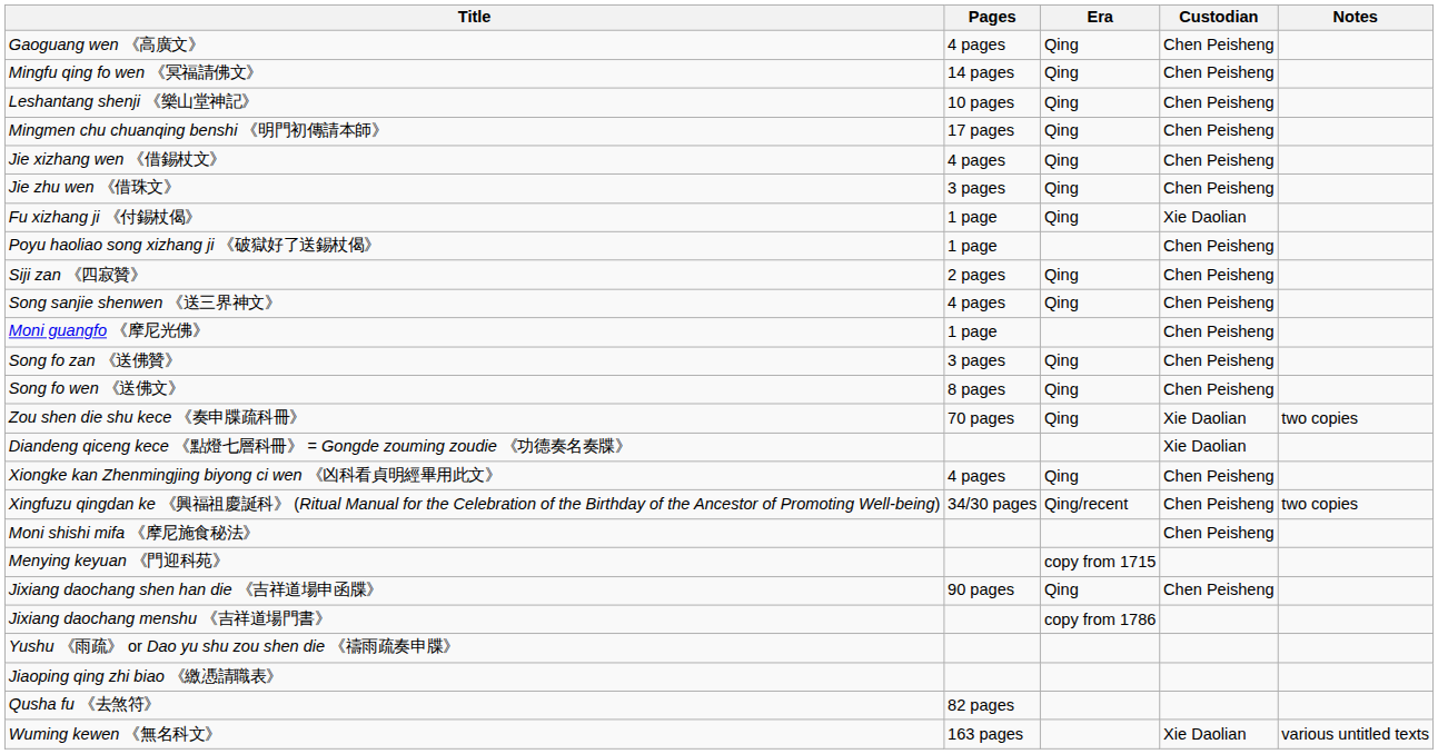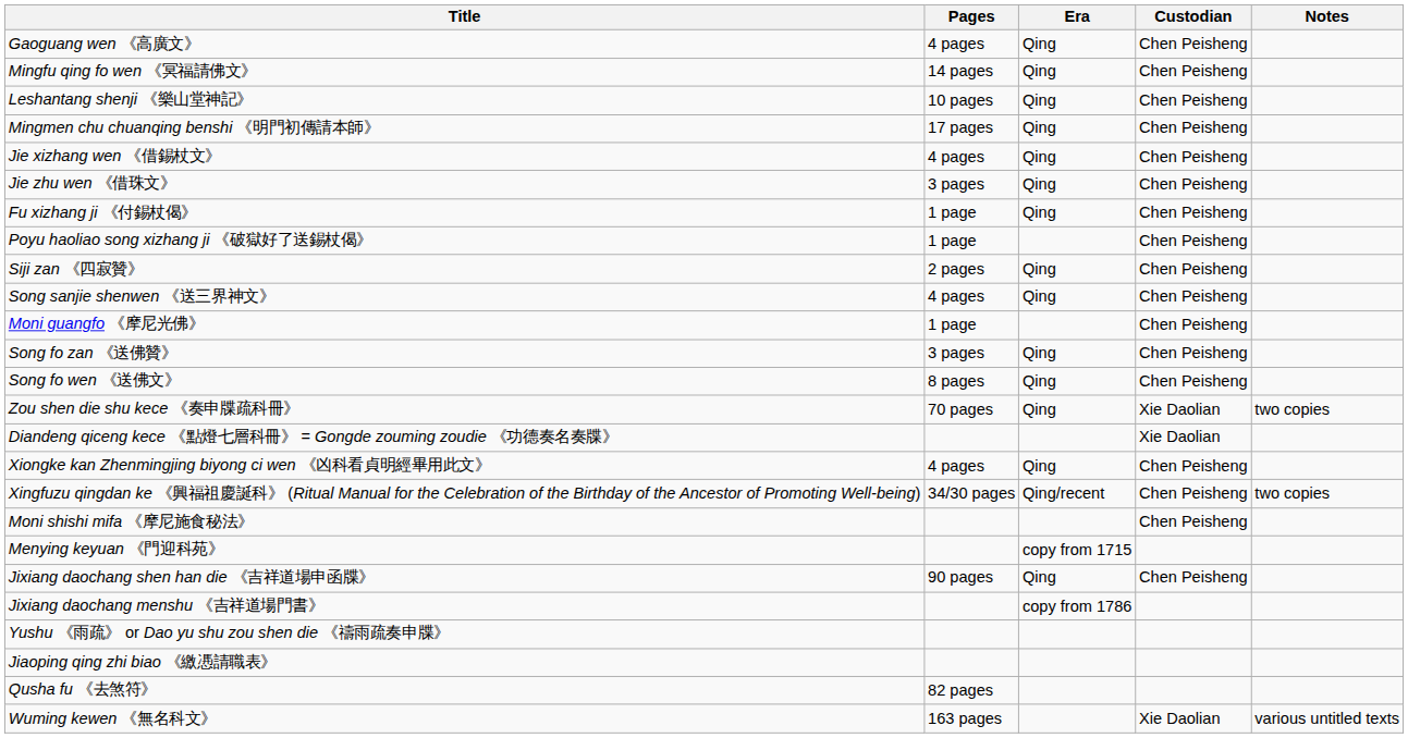 <table class="wikitable sortable">
 <tr>
 <th>Title</th>
 <th>Pages</th>
 <th>Era</th>
 <th>Custodian</th>
 <th>Notes</th>
 </tr>
 <tr>
 <td><em>Gaoguang wen</em> 《高廣文》</td>
 <td>4 pages</td>
 <td>Qing</td>
 <td>Chen Peisheng</td>
 <td></td>
 </tr>
 <tr>
 <td><em>Mingfu qing fo wen</em> 《冥福請佛文》</td>
 <td>14 pages</td>
 <td>Qing</td>
 <td>Chen Peisheng</td>
 <td></td>
 </tr>
 <tr>
 <td><em>Leshantang shenji</em> 《樂山堂神記》</td>
 <td>10 pages</td>
 <td>Qing</td>
 <td>Chen Peisheng</td>
 <td></td>
 </tr>
 <tr>
 <td><em>Mingmen chu chuanqing benshi</em> 《明門初傳請本師》</td>
 <td>17 pages</td>
 <td>Qing</td>
 <td>Chen Peisheng</td>
 <td></td>
 </tr>
 <tr>
 <td><em>Jie xizhang wen</em> 《借錫杖文》</td>
 <td>4 pages</td>
 <td>Qing</td>
 <td>Chen Peisheng</td>
 <td></td>
 </tr>
 <tr>
 <td><em>Jie zhu wen</em> 《借珠文》</td>
 <td>3 pages</td>
 <td>Qing</td>
 <td>Chen Peisheng</td>
 <td></td>
 </tr>
 <tr>
 <td><em>Fu xizhang ji</em> 《付錫杖偈》</td>
 <td>1 page</td>
 <td>Qing</td>
-<td>Xie Daolian</td>
+<td>Chen Peisheng</td>
 <td></td>
 </tr>
 <tr>
 <td><em>Poyu haoliao song xizhang ji</em> 《破獄好了送錫杖偈》</td>
 <td>1 page</td>
 <td></td>
 <td>Chen Peisheng</td>
 <td></td>
 </tr>
 <tr>
 <td><em>Siji zan</em> 《四寂贊》</td>
 <td>2 pages</td>
 <td>Qing</td>
 <td>Chen Peisheng</td>
 <td></td>
 </tr>
 <tr>
 <td><em>Song sanjie shenwen</em> 《送三界神文》</td>
 <td>4 pages</td>
 <td>Qing</td>
 <td>Chen Peisheng</td>
 <td></td>
 </tr>
 <tr>
 <td><em><a href='#'>Moni guangfo</a></em> 《摩尼光佛》</td>
 <td>1 page</td>
 <td></td>
 <td>Chen Peisheng</td>
 <td></td>
 </tr>
 <tr>
 <td><em>Song fo zan</em> 《送佛贊》</td>
 <td>3 pages</td>
 <td>Qing</td>
 <td>Chen Peisheng</td>
 <td></td>
 </tr>
 <tr>
 <td><em>Song fo wen</em> 《送佛文》</td>
 <td>8 pages</td>
 <td>Qing</td>
 <td>Chen Peisheng</td>
 <td></td>
 </tr>
 <tr>
 <td><em>Zou shen die shu kece</em> 《奏申牒疏科冊》</td>
 <td>70 pages</td>
 <td>Qing</td>
 <td>Xie Daolian</td>
 <td>two copies</td>
 </tr>
 <tr>
 <td><em>Diandeng qiceng kece</em> 《點燈七層科冊》 = <em>Gongde zouming zoudie</em> 《功德奏名奏牒》</td>
 <td></td>
 <td></td>
 <td>Xie Daolian</td>
 <td></td>
 </tr>
 <tr>
 <td><em>Xiongke kan Zhenmingjing biyong ci wen</em> 《凶科看貞明經畢用此文》</td>
 <td>4 pages</td>
 <td>Qing</td>
 <td>Chen Peisheng</td>
 <td></td>
 </tr>
 <tr>
 <td><em>Xingfuzu qingdan ke</em> 《興福祖慶誕科》 (<em>Ritual Manual for the Celebration of the Birthday of the Ancestor of Promoting Well-being</em>)</td>
 <td>34/30 pages</td>
 <td>Qing/recent</td>
 <td>Chen Peisheng</td>
 <td>two copies</td>
 </tr>
 <tr>
 <td><em>Moni shishi mifa</em> 《摩尼施食秘法》</td>
 <td></td>
 <td></td>
 <td>Chen Peisheng</td>
 <td></td>
 </tr>
 <tr>
 <td><em>Menying keyuan</em> 《門迎科苑》</td>
 <td></td>
 <td>copy from 1715</td>
 <td></td>
 <td></td>
 </tr>
 <tr>
 <td><em>Jixiang daochang shen han die</em> 《吉祥道場申函牒》</td>
 <td>90 pages</td>
 <td>Qing</td>
 <td>Chen Peisheng</td>
 <td></td>
 </tr>
 <tr>
 <td><em>Jixiang daochang menshu</em> 《吉祥道場門書》</td>
 <td></td>
 <td>copy from 1786</td>
 <td></td>
 <td></td>
 </tr>
 <tr>
 <td><em>Yushu</em> 《雨疏》 or <em>Dao yu shu zou shen die</em> 《禱雨疏奏申牒》</td>
 <td></td>
 <td></td>
 <td></td>
 <td></td>
 </tr>
 <tr>
 <td><em>Jiaoping qing zhi biao</em> 《繳慿請職表》</td>
 <td></td>
 <td></td>
 <td></td>
 <td></td>
 </tr>
 <tr>
 <td><em>Qusha fu</em> 《去煞符》</td>
 <td>82 pages</td>
 <td></td>
 <td></td>
 <td></td>
 </tr>
 <tr>
 <td><em>Wuming kewen</em> 《無名科文》</td>
 <td>163 pages</td>
 <td></td>
 <td>Xie Daolian</td>
 <td>various untitled texts</td>
 </tr>
 </table>
